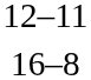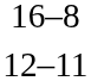 <table style="text-align:center">
 <tr>
 <th width=200></th>
 <th width=100></th>
 <th width=200></th>
 </tr>
 <tr>
 <td align=right><strong></strong></td>
-<td>12–11</td>
+<td>16–8</td>
 <td align=left></td>
 </tr>
 <tr>
 <td align=right><strong></strong></td>
-<td>16–8</td>
+<td>12–11</td>
 <td align=left></td>
 </tr>
 </table>
